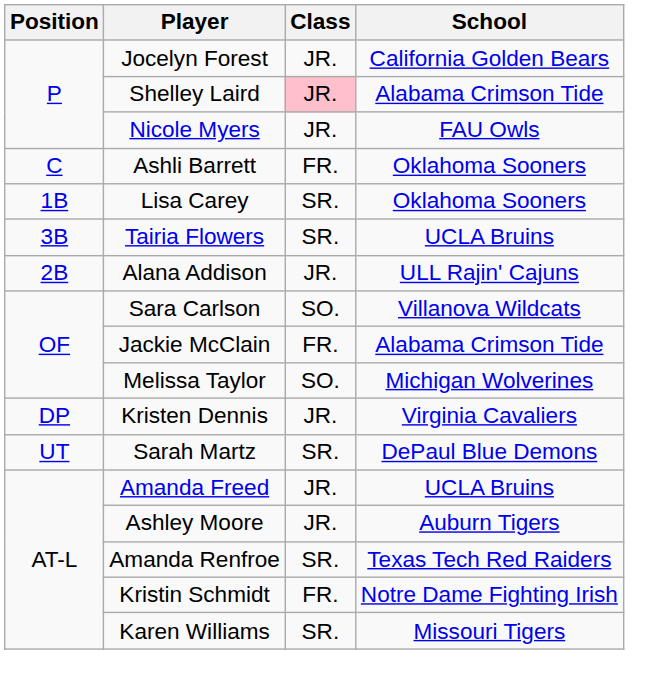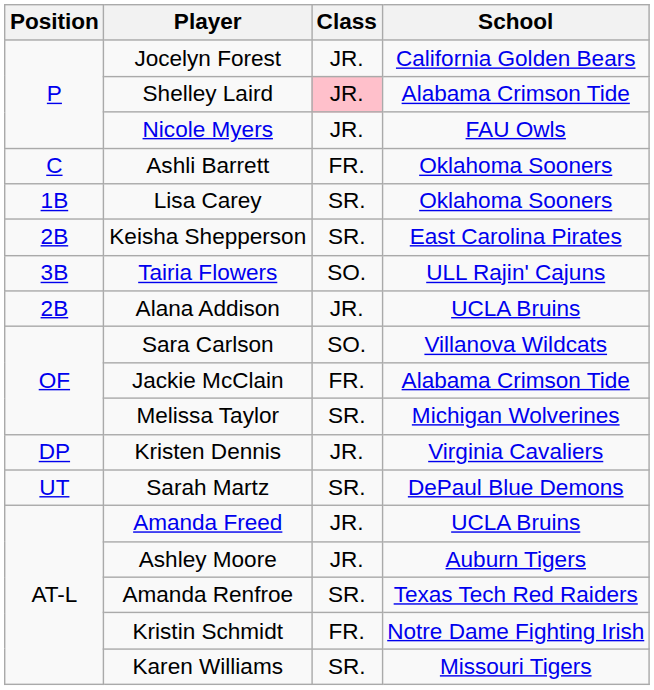 <table class="wikitable">
 <tr>
 <th>Position</th>
 <th>Player</th>
 <th>Class</th>
 <th>School</th>
 </tr>
 <tr align=center>
 <td rowspan=3><a href='#'>P</a></td>
 <td>Jocelyn Forest</td>
 <td>JR.</td>
 <td><a href='#'>California Golden Bears</a></td>
 </tr>
 <tr align=center>
 <td>Shelley Laird</td>
 <td style="background: pink;">JR.</td>
 <td><a href='#'>Alabama Crimson Tide</a></td>
 </tr>
 <tr align=center>
 <td><a href='#'>Nicole Myers</a></td>
 <td>JR.</td>
 <td><a href='#'>FAU Owls</a></td>
 </tr>
 <tr align=center>
 <td rowspan=1><a href='#'>C</a></td>
 <td>Ashli Barrett</td>
 <td>FR.</td>
 <td><a href='#'>Oklahoma Sooners</a></td>
 </tr>
 <tr align=center>
 <td rowspan=1><a href='#'>1B</a></td>
 <td>Lisa Carey</td>
 <td>SR.</td>
 <td><a href='#'>Oklahoma Sooners</a></td>
 </tr>
 <tr align=center>
+<td rowspan=1><a href='#'>2B</a></td>
+<td>Keisha Shepperson</td>
+<td>SR.</td>
+<td><a href='#'>East Carolina Pirates</a></td>
+</tr>
+<tr align=center>
 <td rowspan=1><a href='#'>3B</a></td>
 <td><a href='#'>Tairia Flowers</a></td>
-<td>SR.</td>
-<td><a href='#'>UCLA Bruins</a></td>
+<td>SO.</td>
+<td><a href='#'>ULL Rajin' Cajuns</a></td>
 </tr>
 <tr align=center>
 <td rowspan=1><a href='#'>2B</a></td>
 <td>Alana Addison</td>
 <td>JR.</td>
-<td><a href='#'>ULL Rajin' Cajuns</a></td>
+<td><a href='#'>UCLA Bruins</a></td>
 </tr>
 <tr align=center>
 <td rowspan=3><a href='#'>OF</a></td>
 <td>Sara Carlson</td>
 <td>SO.</td>
 <td><a href='#'>Villanova Wildcats</a></td>
 </tr>
 <tr align=center>
 <td>Jackie McClain</td>
 <td>FR.</td>
 <td><a href='#'>Alabama Crimson Tide</a></td>
 </tr>
 <tr align=center>
 <td>Melissa Taylor</td>
-<td>SO.</td>
+<td>SR.</td>
 <td><a href='#'>Michigan Wolverines</a></td>
 </tr>
 <tr align=center>
 <td rowspan=1><a href='#'>DP</a></td>
 <td>Kristen Dennis</td>
 <td>JR.</td>
 <td><a href='#'>Virginia Cavaliers</a></td>
 </tr>
 <tr align=center>
 <td rowspan=1><a href='#'>UT</a></td>
 <td>Sarah Martz</td>
 <td>SR.</td>
 <td><a href='#'>DePaul Blue Demons</a></td>
 </tr>
 <tr align=center>
 <td rowspan=5>AT-L</td>
 <td><a href='#'>Amanda Freed</a></td>
 <td>JR.</td>
 <td><a href='#'>UCLA Bruins</a></td>
 </tr>
 <tr align=center>
 <td>Ashley Moore</td>
 <td>JR.</td>
 <td><a href='#'>Auburn Tigers</a></td>
 </tr>
 <tr align=center>
 <td>Amanda Renfroe</td>
 <td>SR.</td>
 <td><a href='#'>Texas Tech Red Raiders</a></td>
 </tr>
 <tr align=center>
 <td>Kristin Schmidt</td>
 <td>FR.</td>
 <td><a href='#'>Notre Dame Fighting Irish</a></td>
 </tr>
 <tr align=center>
 <td>Karen Williams</td>
 <td>SR.</td>
 <td><a href='#'>Missouri Tigers</a></td>
 </tr>
 </table>
